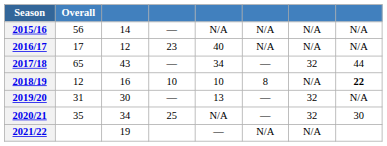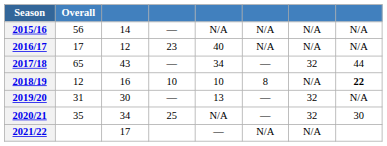 <table class="wikitable" style="font-size:86%; text-align:center; border:grey solid 1px; border-collapse:collapse; background:#ffffff;">
 <tr>
 <th style="background-color:#369; color:white; width:60px;"> Season </th>
 <th style="background-color:#4180be; color:white; width:55px;">Overall</th>
 <th style="background-color:#4180be; color:white; width:55px;"></th>
 <th style="background-color:#4180be; color:white; width:55px;"></th>
 <th style="background-color:#4180be; color:white; width:55px;"></th>
 <th style="background-color:#4180be; color:white; width:55px;"></th>
 <th style="background-color:#4180be; color:white; width:55px;"></th>
 <th style="background-color:#4180be; color:white; width:55px;"></th>
 </tr>
 <tr>
 <th scope=row align=center><a href='#'>2015/16</a></th>
 <td align=center>56</td>
 <td align=center>14</td>
 <td align=center>—</td>
 <td align=center>N/A</td>
 <td align=center>N/A</td>
 <td align=center>N/A</td>
 <td align=center>N/A</td>
 </tr>
 <tr>
 <th scope=row align=center><a href='#'>2016/17</a></th>
 <td align=center>17</td>
 <td align=center>12</td>
 <td align=center>23</td>
 <td align=center>40</td>
 <td align=center>N/A</td>
 <td align=center>N/A</td>
 <td align=center>N/A</td>
 </tr>
 <tr>
 <th scope=row align=center><a href='#'>2017/18</a></th>
 <td align=center>65</td>
 <td align=center>43</td>
 <td align=center>—</td>
 <td align=center>34</td>
 <td align=center>—</td>
 <td align=center>32</td>
 <td align=center>44</td>
 </tr>
 <tr>
 <th scope=row align=center><a href='#'>2018/19</a></th>
 <td align=center>12</td>
 <td align=center>16</td>
 <td align=center>10</td>
 <td align=center>10</td>
 <td align=center>8</td>
 <td align=center>N/A</td>
 <td align=center><strong>22</strong></td>
 </tr>
 <tr>
 <th scope=row align=center><a href='#'>2019/20</a></th>
 <td align=center>31</td>
 <td align=center>30</td>
 <td align=center>—</td>
 <td align=center>13</td>
 <td align=center>—</td>
 <td align=center>32</td>
 <td align=center>N/A</td>
 </tr>
 <tr>
 <th scope=row align=center><a href='#'>2020/21</a></th>
 <td align=center>35</td>
 <td align=center>34</td>
 <td align=center>25</td>
 <td align=center>N/A</td>
 <td align=center>—</td>
 <td align=center>32</td>
 <td align=center>30</td>
 </tr>
 <tr>
 <th scope=row align=center><a href='#'>2021/22</a></th>
 <td align=center></td>
-<td align=center>19</td>
+<td align=center>17</td>
 <td align=center></td>
 <td align=center>—</td>
 <td align=center>N/A</td>
 <td align=center>N/A</td>
 <td align=center></td>
 </tr>
 </table>
